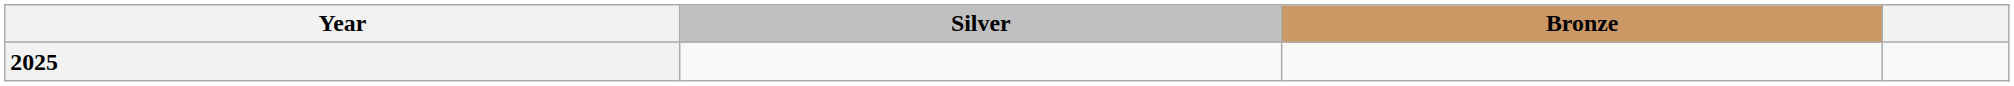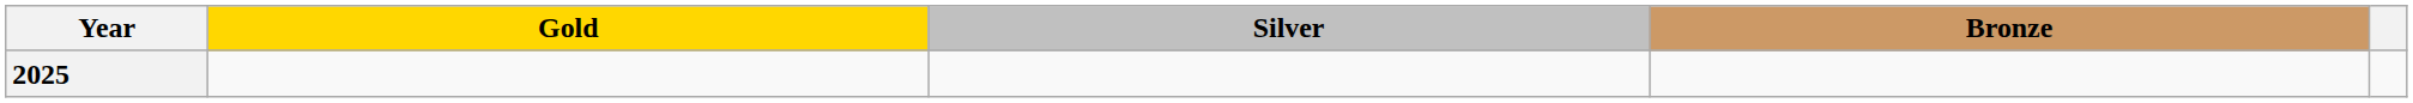 <table class="wikitable unsortable" style="text-align:left; width:85%">
 <tr>
 <th scope="col" style="text-align:center">Year</th>
+<td scope="col" style="text-align:center; width:30%; background:gold"><strong>Gold</strong></td>
 <td scope="col" style="text-align:center; width:30%; background:silver"><strong>Silver</strong></td>
 <td scope="col" style="text-align:center; width:30%; background:#c96"><strong>Bronze</strong></td>
 <th scope="col" style="text-align:center"></th>
 </tr>
 <tr>
 <th scope="row" style="text-align:left">2025</th>
 <td></td>
 <td></td>
 <td></td>
+<td></td>
 </tr>
 </table>
